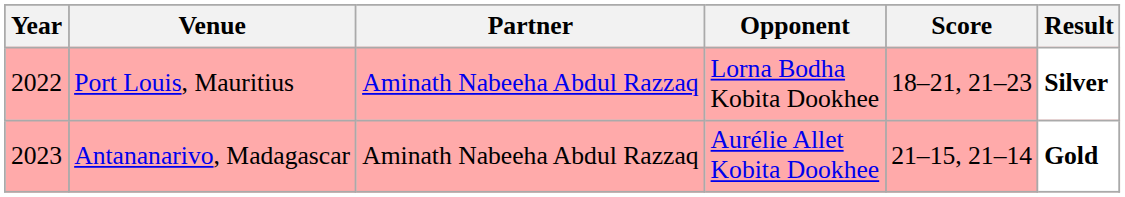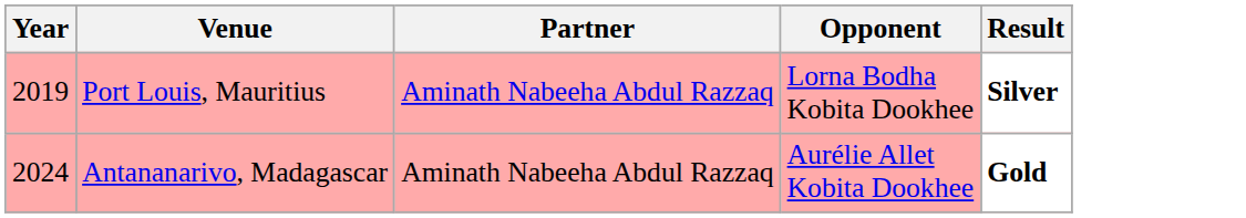 <table class="sortable wikitable" style="font-size: 90%;">
 <tr>
 <th>Year</th>
 <th>Venue</th>
 <th>Partner</th>
 <th>Opponent</th>
-<th>Score</th>
 <th>Result</th>
 </tr>
 <tr style="background:#FFAAAA">
-<td align="center">2022</td>
+<td align="center">2019</td>
 <td align="left"><a href='#'>Port Louis</a>, Mauritius</td>
 <td align="left"> <a href='#'>Aminath Nabeeha Abdul Razzaq</a></td>
 <td align="left"> <a href='#'>Lorna Bodha</a><br> Kobita Dookhee</td>
-<td align="left">18–21, 21–23</td>
 <td style="text-align:left; background:white"> <strong>Silver</strong></td>
 </tr>
 <tr style="background:#FFAAAA">
-<td align="center">2023</td>
+<td align="center">2024</td>
 <td align="left"><a href='#'>Antananarivo</a>, Madagascar</td>
 <td align="left"> Aminath Nabeeha Abdul Razzaq</td>
 <td align="left"> <a href='#'>Aurélie Allet</a><br> <a href='#'>Kobita Dookhee</a></td>
-<td align="left">21–15, 21–14</td>
 <td style="text-align:left; background:white"> <strong>Gold</strong></td>
 </tr>
 </table>
